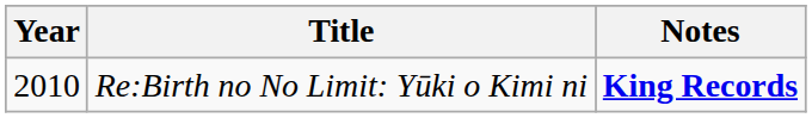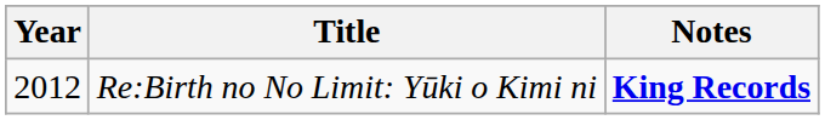 <table class="wikitable">
 <tr>
 <th>Year</th>
 <th>Title</th>
 <th>Notes</th>
 </tr>
 <tr>
-<td>2010</td>
+<td>2012</td>
 <td><em>Re:Birth no No Limit: Yūki o Kimi ni</em></td>
 <td><strong><a href='#'>King Records</a></strong></td>
 </tr>
 </table>
